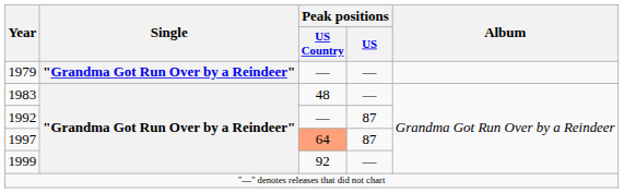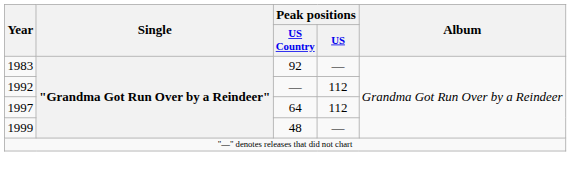 <table class="wikitable plainrowheaders" style="text-align:center;">
 <tr>
 <th rowspan="2">Year</th>
 <th rowspan="2">Single</th>
 <th colspan="2">Peak positions</th>
 <th rowspan="2">Album</th>
 </tr>
 <tr style="font-size:smaller;">
 <th width="45"><a href='#'>US Country</a><br></th>
 <th width="45"><a href='#'>US</a><br></th>
 </tr>
 <tr>
-<td>1979</td>
-<th scope="row">"<a href='#'>Grandma Got Run Over by a Reindeer</a>"</th>
-<td>—</td>
-<td>—</td>
-<td></td>
-</tr>
-<tr>
 <td>1983</td>
 <th scope="row" rowspan="4">"Grandma Got Run Over by a Reindeer" </th>
-<td>48</td>
+<td>92</td>
 <td>—</td>
 <td align="left" rowspan="4"><em>Grandma Got Run Over by a Reindeer</em></td>
 </tr>
 <tr>
 <td>1992</td>
 <td>—</td>
-<td>87</td>
+<td>112</td>
 </tr>
 <tr>
 <td>1997</td>
-<td style="background: lightsalmon;">64</td>
-<td>87</td>
+<td>64</td>
+<td>112</td>
 </tr>
 <tr>
 <td>1999</td>
-<td>92</td>
+<td>48</td>
 <td>—</td>
 </tr>
 <tr>
 <td colspan="5" style="font-size:8pt">"—" denotes releases that did not chart</td>
 </tr>
 </table>
